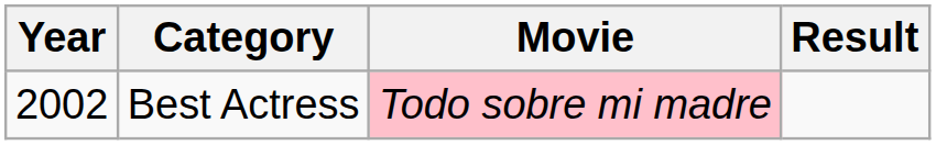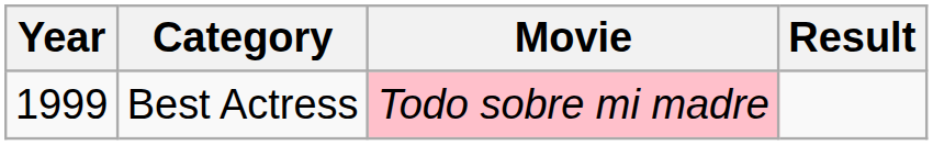 <table class="wikitable">
 <tr>
 <th>Year</th>
 <th>Category</th>
 <th>Movie</th>
 <th>Result</th>
 </tr>
 <tr>
-<td>2002</td>
+<td>1999</td>
 <td>Best Actress</td>
 <td style="background: pink;"><em>Todo sobre mi madre</em></td>
 <td></td>
 </tr>
 </table>
